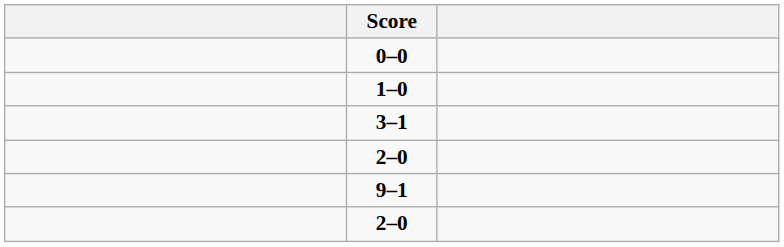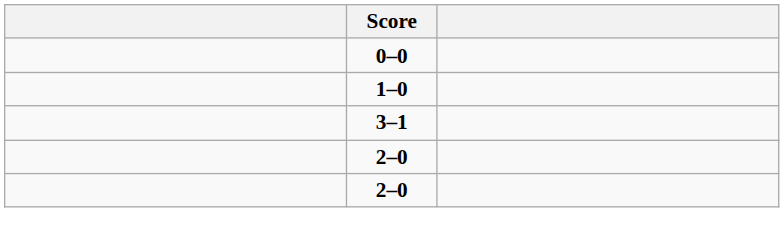 <table class="wikitable" style="text-align: center; font-size:100% ">
 <tr>
 <th align="right" width="250"></th>
 <th width="60">Score</th>
 <th align="left" width="250"></th>
 </tr>
 <tr>
 <td align=left></td>
 <td align=center><strong>0–0</strong></td>
 <td align=left></td>
 </tr>
 <tr>
 <td align=left></td>
 <td align=center><strong>1–0</strong></td>
 <td align=left></td>
 </tr>
 <tr>
 <td align=left></td>
 <td align=center><strong>3–1</strong></td>
 <td align=left></td>
 </tr>
 <tr>
 <td align=left></td>
 <td align=center><strong>2–0</strong></td>
 <td align=left></td>
 </tr>
 <tr>
 <td align=left></td>
-<td align=center><strong>9–1</strong></td>
-<td align=left></td>
-</tr>
-<tr>
-<td align=left></td>
 <td align=center><strong>2–0</strong></td>
 <td align=left></td>
 </tr>
 </table>
